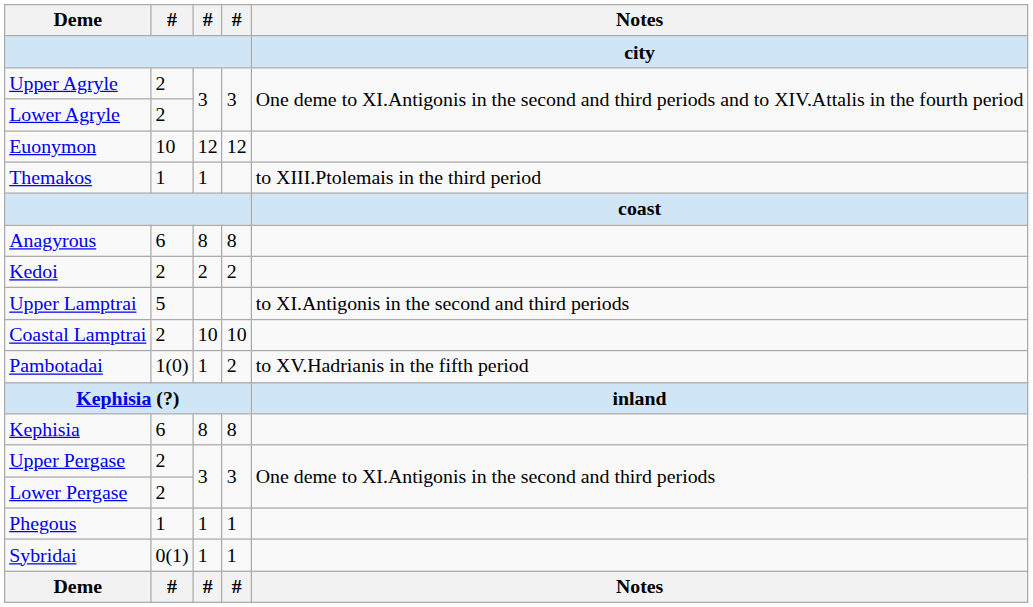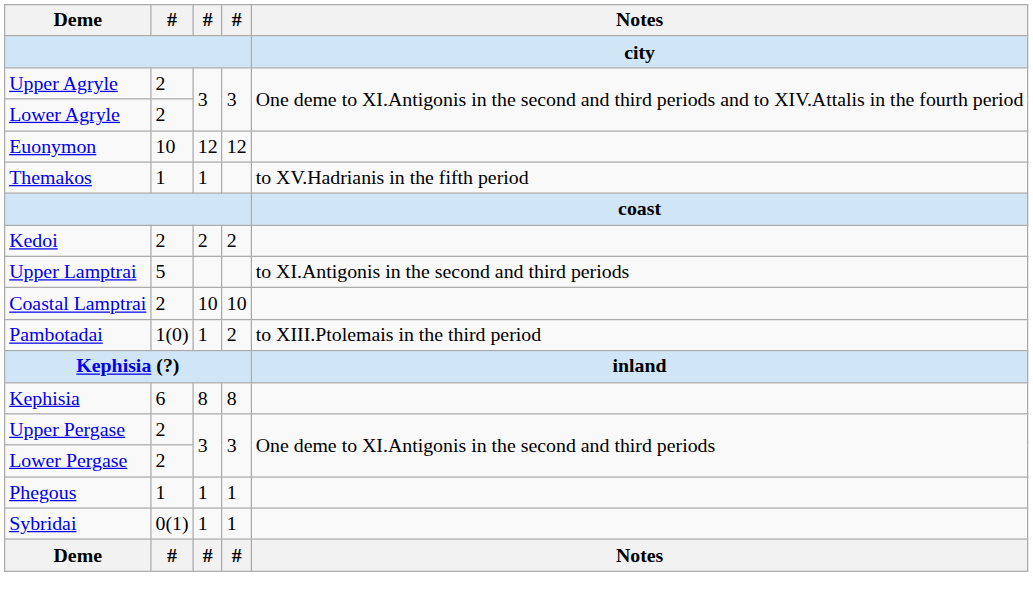 <table class="wikitable">
 <tr ---->
 <th>Deme</th>
 <th>#</th>
 <th>#</th>
 <th>#</th>
 <th>Notes</th>
 </tr>
 <tr ---->
 <th colspan="4" style="background: #d0e5f5"></th>
 <th style="background: #d0e5f5">city</th>
 </tr>
 <tr ----style="background: #f1f5fc">
 <td><a href='#'>Upper Agryle</a></td>
 <td>2</td>
 <td rowspan="2">3</td>
 <td rowspan="2">3</td>
 <td rowspan="2">One deme to  XI.Antigonis in the second and third periods and to XIV.Attalis in the fourth period</td>
 </tr>
 <tr ----style="background: #f1f5fc">
 <td><a href='#'>Lower Agryle</a></td>
 <td>2</td>
 </tr>
 <tr ----style="background: #f1f5fc">
 <td><a href='#'>Euonymon</a></td>
 <td>10</td>
 <td>12</td>
 <td>12</td>
 <td></td>
 </tr>
 <tr ----style="background: #f1f5fc">
 <td><a href='#'>Themakos</a></td>
 <td>1</td>
 <td>1</td>
 <td></td>
-<td>to  XIII.Ptolemais in the third period</td>
+<td>to XV.Hadrianis in the fifth period</td>
 </tr>
 <tr ---->
 <th colspan="4" style="background: #d0e5f5"></th>
 <th style="background: #d0e5f5">coast</th>
-</tr>
-<tr ----style="background: #f1f5fc">
-<td><a href='#'>Anagyrous</a></td>
-<td>6</td>
-<td>8</td>
-<td>8</td>
-<td></td>
 </tr>
 <tr ----style="background: #f1f5fc">
 <td><a href='#'>Kedoi</a></td>
 <td>2</td>
 <td>2</td>
 <td>2</td>
 <td></td>
 </tr>
 <tr ----style="background: #f1f5fc">
 <td><a href='#'>Upper Lamptrai</a></td>
 <td>5</td>
 <td></td>
 <td></td>
 <td>to XI.Antigonis in the second and third periods</td>
 </tr>
 <tr ----style="background: #f1f5fc">
 <td><a href='#'>Coastal Lamptrai</a></td>
 <td>2</td>
 <td>10</td>
 <td>10</td>
 <td></td>
 </tr>
 <tr ----style="background: #f1f5fc">
 <td><a href='#'>Pambotadai</a></td>
 <td>1(0)</td>
 <td>1</td>
 <td>2</td>
-<td>to XV.Hadrianis in the fifth period</td>
+<td>to  XIII.Ptolemais in the third period</td>
 </tr>
 <tr ---->
 <th colspan="4" style="background: #d0e5f5"><a href='#'>Kephisia</a> (?)</th>
 <th style="background: #d0e5f5">inland</th>
 </tr>
 <tr ----style="background: #f1f5fc">
 <td><a href='#'>Kephisia</a></td>
 <td>6</td>
 <td>8</td>
 <td>8</td>
 <td></td>
 </tr>
 <tr ----style="background: #f1f5fc">
 <td><a href='#'>Upper Pergase</a></td>
 <td>2</td>
 <td rowspan="2">3</td>
 <td rowspan="2">3</td>
 <td rowspan="2">One deme to XI.Antigonis in the second and third periods</td>
 </tr>
 <tr ----style="background: #f1f5fc">
 <td><a href='#'>Lower Pergase</a></td>
 <td>2</td>
 </tr>
 <tr ----style="background: #f1f5fc">
 <td><a href='#'>Phegous</a></td>
 <td>1</td>
 <td>1</td>
 <td>1</td>
 <td></td>
 </tr>
 <tr ----style="background: #f1f5fc">
 <td><a href='#'>Sybridai</a></td>
 <td>0(1)</td>
 <td>1</td>
 <td>1</td>
 <td></td>
 </tr>
 <tr ---->
 <th>Deme</th>
 <th>#</th>
 <th>#</th>
 <th>#</th>
 <th>Notes</th>
 </tr>
 </table>
